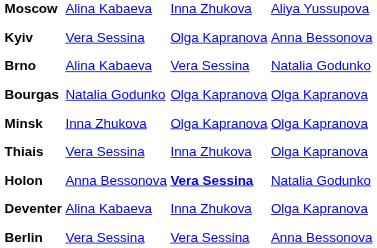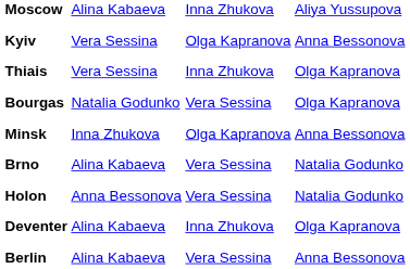 <table>
 <tr>
 <th scope=row style="text-align:left">Moscow</th>
 <td style="height:30px;"> <a href='#'>Alina Kabaeva</a></td>
 <td style="height:30px;"> <a href='#'>Inna Zhukova</a></td>
 <td style="height:30px;"> <a href='#'>Aliya Yussupova</a></td>
 </tr>
 <tr>
 <th scope=row style="text-align:left">Kyiv</th>
 <td style="height:30px;"> <a href='#'>Vera Sessina</a></td>
 <td style="height:30px;"> <a href='#'>Olga Kapranova</a></td>
 <td style="height:30px;"> <a href='#'>Anna Bessonova</a></td>
 </tr>
 <tr>
+<th scope=row style="text-align:left">Thiais</th>
+<td style="height:30px;"> <a href='#'>Vera Sessina</a></td>
+<td style="height:30px;"> <a href='#'>Inna Zhukova</a></td>
+<td style="height:30px;"> <a href='#'>Olga Kapranova</a></td>
+</tr>
+<tr>
+<th scope=row style="text-align:left">Bourgas</th>
+<td style="height:30px;"> <a href='#'>Natalia Godunko</a></td>
+<td style="height:30px;"> <a href='#'>Vera Sessina</a></td>
+<td style="height:30px;"> <a href='#'>Olga Kapranova</a></td>
+</tr>
+<tr>
+<th scope=row style="text-align:left">Minsk</th>
+<td style="height:30px;"> <a href='#'>Inna Zhukova</a></td>
+<td style="height:30px;"> <a href='#'>Olga Kapranova</a></td>
+<td style="height:30px;"> <a href='#'>Anna Bessonova</a></td>
+</tr>
+<tr>
 <th scope=row style="text-align:left">Brno</th>
 <td style="height:30px;"> <a href='#'>Alina Kabaeva</a></td>
 <td style="height:30px;"> <a href='#'>Vera Sessina</a></td>
 <td style="height:30px;"> <a href='#'>Natalia Godunko</a></td>
 </tr>
 <tr>
-<th scope=row style="text-align:left">Bourgas</th>
-<td style="height:30px;"> <a href='#'>Natalia Godunko</a></td>
-<td style="height:30px;"> <a href='#'>Olga Kapranova</a></td>
-<td style="height:30px;"> <a href='#'>Olga Kapranova</a></td>
-</tr>
-<tr>
-<th scope=row style="text-align:left">Minsk</th>
-<td style="height:30px;"> <a href='#'>Inna Zhukova</a></td>
-<td style="height:30px;"> <a href='#'>Olga Kapranova</a></td>
-<td style="height:30px;"> <a href='#'>Olga Kapranova</a></td>
-</tr>
-<tr>
-<th scope=row style="text-align:left">Thiais</th>
-<td style="height:30px;"> <a href='#'>Vera Sessina</a></td>
-<td style="height:30px;"> <a href='#'>Inna Zhukova</a></td>
-<td style="height:30px;"> <a href='#'>Olga Kapranova</a></td>
-</tr>
-<tr>
 <th scope=row style="text-align:left">Holon</th>
 <td style="height:30px;"> <a href='#'>Anna Bessonova</a></td>
-<td style="height:30px;"><strong> <a href='#'>Vera Sessina</a></strong></td>
+<td style="height:30px;"> <a href='#'>Vera Sessina</a></td>
 <td style="height:30px;"> <a href='#'>Natalia Godunko</a></td>
 </tr>
 <tr>
 <th scope=row style="text-align:left">Deventer</th>
 <td style="height:30px;"> <a href='#'>Alina Kabaeva</a></td>
 <td style="height:30px;"> <a href='#'>Inna Zhukova</a></td>
 <td style="height:30px;"> <a href='#'>Olga Kapranova</a></td>
 </tr>
 <tr>
 <th scope=row style="text-align:left">Berlin</th>
-<td style="height:30px;"> <a href='#'>Vera Sessina</a></td>
+<td style="height:30px;"> <a href='#'>Alina Kabaeva</a></td>
 <td style="height:30px;"> <a href='#'>Vera Sessina</a></td>
 <td style="height:30px;"> <a href='#'>Anna Bessonova</a></td>
 </tr>
 <tr>
 </tr>
 </table>
